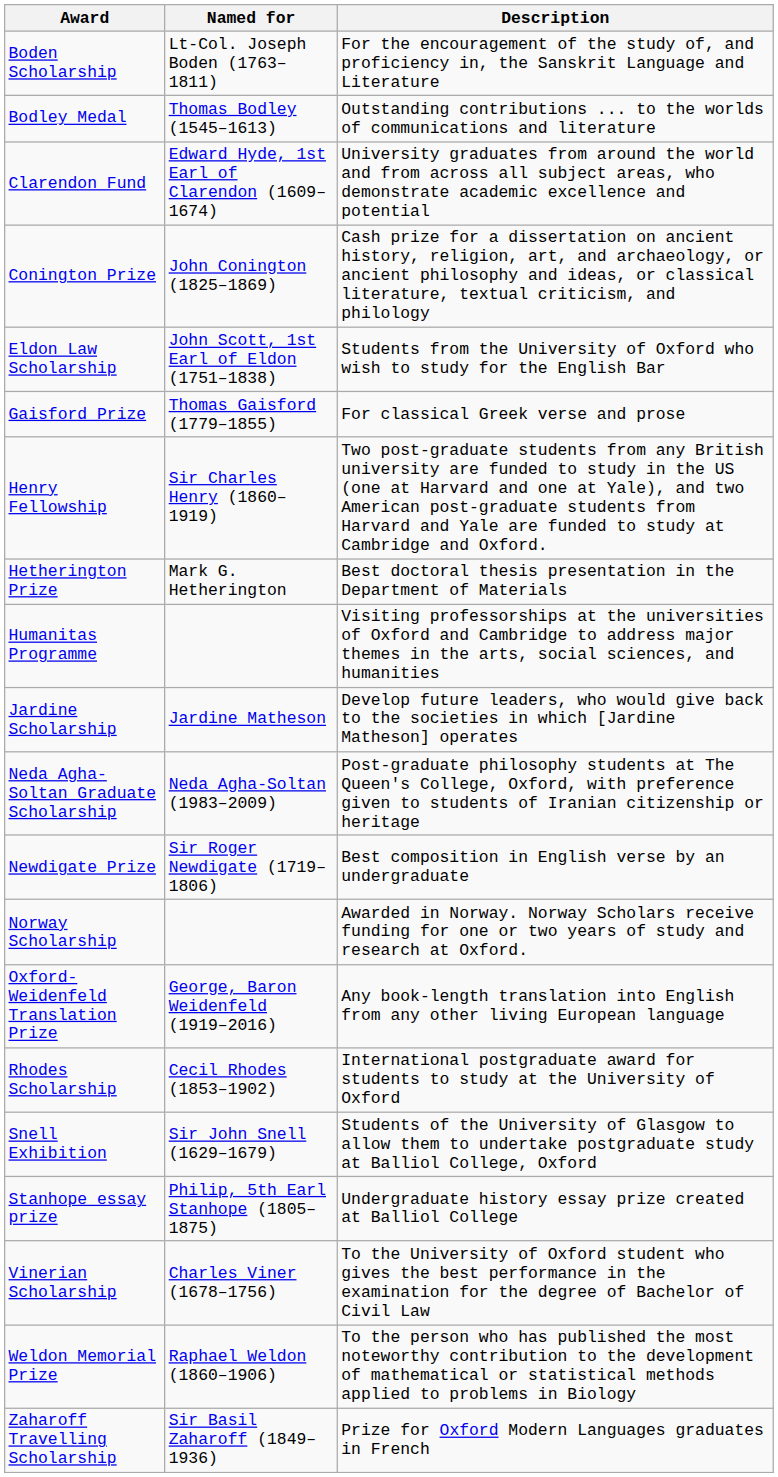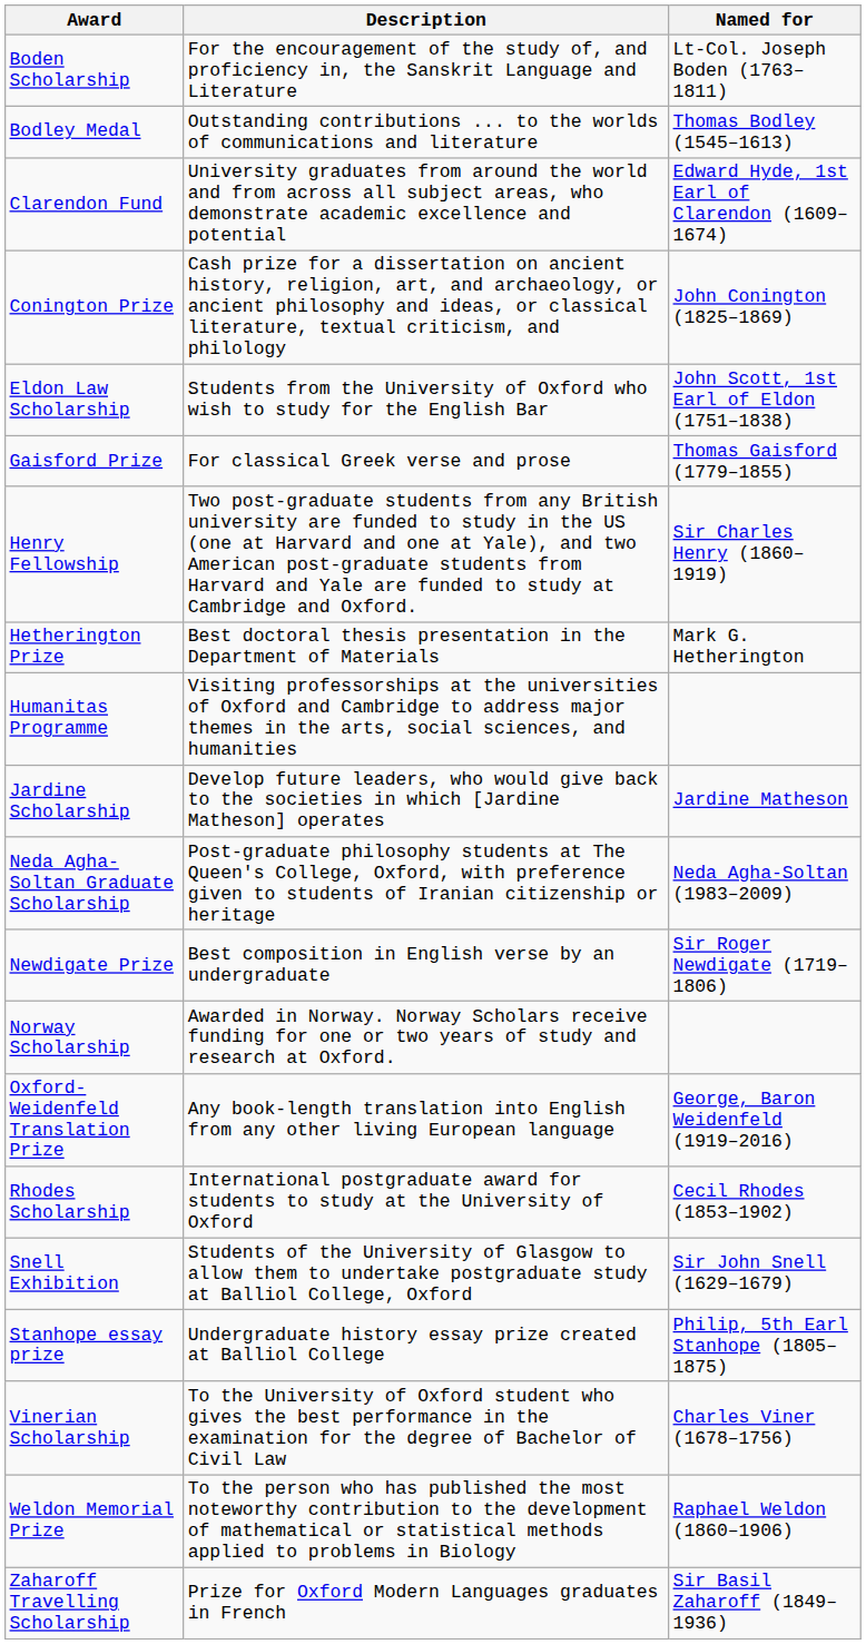 <table class="wikitable sortable">
 <tr>
 <th>Award</th>
+<th>Description</th>
 <th>Named for</th>
-<th>Description</th>
 </tr>
 <tr>
 <td><a href='#'>Boden Scholarship</a></td>
+<td>For the encouragement of the study of, and proficiency in, the Sanskrit Language and Literature</td>
 <td>Lt-Col. Joseph Boden (1763–1811)</td>
-<td>For the encouragement of the study of, and proficiency in, the Sanskrit Language and Literature</td>
 </tr>
 <tr>
 <td><a href='#'>Bodley Medal</a></td>
+<td>Outstanding contributions ... to the worlds of communications and literature</td>
 <td><a href='#'>Thomas Bodley</a>  (1545–1613)</td>
-<td>Outstanding contributions ... to the worlds of communications and literature</td>
 </tr>
 <tr>
 <td><a href='#'>Clarendon Fund</a></td>
+<td>University graduates from around the world and from across all subject areas, who demonstrate academic excellence and potential</td>
 <td><a href='#'>Edward Hyde, 1st Earl of Clarendon</a> (1609–1674)</td>
-<td>University graduates from around the world and from across all subject areas, who demonstrate academic excellence and potential</td>
 </tr>
 <tr>
 <td><a href='#'>Conington Prize</a></td>
+<td>Cash prize for a dissertation on ancient history, religion, art, and archaeology, or ancient philosophy and ideas, or classical literature, textual criticism, and philology</td>
 <td><a href='#'>John Conington</a> (1825–1869)</td>
-<td>Cash prize for a dissertation on ancient history, religion, art, and archaeology, or ancient philosophy and ideas, or classical literature, textual criticism, and philology</td>
 </tr>
 <tr>
 <td><a href='#'>Eldon Law Scholarship</a></td>
+<td>Students from the University of Oxford who wish to study for the English Bar</td>
 <td><a href='#'>John Scott, 1st Earl of Eldon</a> (1751–1838)</td>
-<td>Students from the University of Oxford who wish to study for the English Bar</td>
 </tr>
 <tr>
 <td><a href='#'>Gaisford Prize</a></td>
+<td>For classical Greek verse and prose</td>
 <td><a href='#'>Thomas Gaisford</a> (1779–1855)</td>
-<td>For classical Greek verse and prose</td>
 </tr>
 <tr>
 <td><a href='#'>Henry Fellowship</a></td>
+<td>Two post-graduate students from any British university are funded to study in the US (one at Harvard and one at Yale), and two American post-graduate students from Harvard and Yale are funded to study at Cambridge and Oxford.</td>
 <td><a href='#'>Sir Charles Henry</a> (1860–1919)</td>
-<td>Two post-graduate students from any British university are funded to study in the US (one at Harvard and one at Yale), and two American post-graduate students from Harvard and Yale are funded to study at Cambridge and Oxford.</td>
 </tr>
 <tr>
 <td><a href='#'>Hetherington Prize</a></td>
+<td>Best doctoral thesis presentation in the Department of Materials</td>
 <td>Mark G. Hetherington</td>
-<td>Best doctoral thesis presentation in the Department of Materials</td>
 </tr>
 <tr>
 <td><a href='#'>Humanitas Programme</a></td>
+<td>Visiting professorships at the universities of Oxford and Cambridge to address major themes in the arts, social sciences, and humanities</td>
 <td></td>
-<td>Visiting professorships at the universities of Oxford and Cambridge to address major themes in the arts, social sciences, and humanities</td>
 </tr>
 <tr>
 <td><a href='#'>Jardine Scholarship</a></td>
+<td>Develop future leaders, who would give back to the societies in which [Jardine Matheson] operates</td>
 <td><a href='#'>Jardine Matheson</a></td>
-<td>Develop future leaders, who would give back to the societies in which [Jardine Matheson] operates</td>
 </tr>
 <tr>
 <td><a href='#'>Neda Agha-Soltan Graduate Scholarship</a></td>
+<td>Post-graduate philosophy students at The Queen's College, Oxford, with preference given to students of Iranian citizenship or heritage</td>
 <td><a href='#'>Neda Agha-Soltan</a> (1983–2009)</td>
-<td>Post-graduate philosophy students at The Queen's College, Oxford, with preference given to students of Iranian citizenship or heritage</td>
 </tr>
 <tr>
 <td><a href='#'>Newdigate Prize</a></td>
+<td>Best composition in English verse by an undergraduate</td>
 <td><a href='#'>Sir Roger Newdigate</a> (1719–1806)</td>
-<td>Best composition in English verse by an undergraduate</td>
 </tr>
 <tr>
 <td><a href='#'>Norway Scholarship</a></td>
+<td>Awarded in Norway. Norway Scholars receive funding for one or two years of study and research at Oxford.</td>
 <td></td>
-<td>Awarded in Norway. Norway Scholars receive funding for one or two years of study and research at Oxford.</td>
 </tr>
 <tr>
 <td><a href='#'>Oxford-Weidenfeld Translation Prize</a></td>
+<td>Any book-length translation into English from any other living European language</td>
 <td><a href='#'>George, Baron Weidenfeld</a> (1919–2016)</td>
-<td>Any book-length translation into English from any other living European language</td>
 </tr>
 <tr>
 <td><a href='#'>Rhodes Scholarship</a></td>
+<td>International postgraduate award for students to study at the University of Oxford</td>
 <td><a href='#'>Cecil Rhodes</a> (1853–1902)</td>
-<td>International postgraduate award for students to study at the University of Oxford</td>
 </tr>
 <tr>
 <td><a href='#'>Snell Exhibition</a></td>
+<td>Students of the University of Glasgow to allow them to undertake postgraduate study at Balliol College, Oxford</td>
 <td><a href='#'>Sir John Snell</a> (1629–1679)</td>
-<td>Students of the University of Glasgow to allow them to undertake postgraduate study at Balliol College, Oxford</td>
 </tr>
 <tr>
 <td><a href='#'>Stanhope essay prize</a></td>
+<td>Undergraduate history essay prize created at Balliol College</td>
 <td><a href='#'>Philip, 5th Earl Stanhope</a> (1805–1875)</td>
-<td>Undergraduate history essay prize created at Balliol College</td>
 </tr>
 <tr>
 <td><a href='#'>Vinerian Scholarship</a></td>
+<td>To the University of Oxford student who gives the best performance in the examination for the degree of Bachelor of Civil Law</td>
 <td><a href='#'>Charles Viner</a> (1678–1756)</td>
-<td>To the University of Oxford student who gives the best performance in the examination for the degree of Bachelor of Civil Law</td>
 </tr>
 <tr>
 <td><a href='#'>Weldon Memorial Prize</a></td>
+<td>To the person who has published the most noteworthy contribution to the development of mathematical or statistical methods applied to problems in Biology</td>
 <td><a href='#'>Raphael Weldon</a> (1860–1906)</td>
-<td>To the person who has published the most noteworthy contribution to the development of mathematical or statistical methods applied to problems in Biology</td>
 </tr>
 <tr>
 <td><a href='#'>Zaharoff Travelling Scholarship</a></td>
+<td>Prize for <a href='#'>Oxford</a> Modern Languages graduates in French</td>
 <td><a href='#'>Sir Basil Zaharoff</a> (1849–1936)</td>
-<td>Prize for <a href='#'>Oxford</a> Modern Languages graduates in French</td>
 </tr>
 </table>
